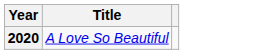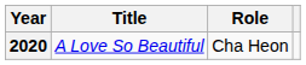 <table class="wikitable plainrowheaders sortable">
 <tr>
 <th scope="col">Year</th>
 <th scope="col">Title</th>
+<th scope="col">Role</th>
 <th scope="col" class="unsortable"></th>
 </tr>
 <tr>
 <th scope="row">2020</th>
 <td><em><a href='#'>A Love So Beautiful</a></em></td>
+<td>Cha Heon</td>
 <td style="text-align:center"></td>
 </tr>
 </table>
